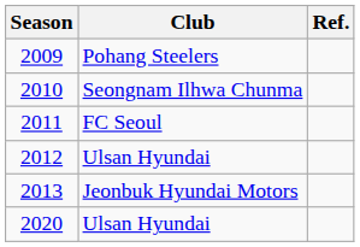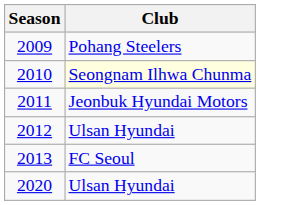 <table class="wikitable">
 <tr>
 <th>Season</th>
 <th>Club</th>
-<th>Ref.</th>
 </tr>
 <tr>
 <td align="center"><a href='#'>2009</a></td>
 <td><a href='#'>Pohang Steelers</a></td>
-<td></td>
 </tr>
 <tr>
 <td align="center"><a href='#'>2010</a></td>
-<td><a href='#'>Seongnam Ilhwa Chunma</a></td>
-<td></td>
+<td style="background: lightyellow;"><a href='#'>Seongnam Ilhwa Chunma</a></td>
 </tr>
 <tr>
 <td align="center"><a href='#'>2011</a></td>
-<td><a href='#'>FC Seoul</a></td>
-<td></td>
+<td><a href='#'>Jeonbuk Hyundai Motors</a></td>
 </tr>
 <tr>
 <td align="center"><a href='#'>2012</a></td>
 <td><a href='#'>Ulsan Hyundai</a></td>
-<td></td>
 </tr>
 <tr>
 <td align="center"><a href='#'>2013</a></td>
-<td><a href='#'>Jeonbuk Hyundai Motors</a></td>
-<td></td>
+<td><a href='#'>FC Seoul</a></td>
 </tr>
 <tr>
 <td align="center"><a href='#'>2020</a></td>
 <td><a href='#'>Ulsan Hyundai</a></td>
-<td></td>
 </tr>
 </table>
